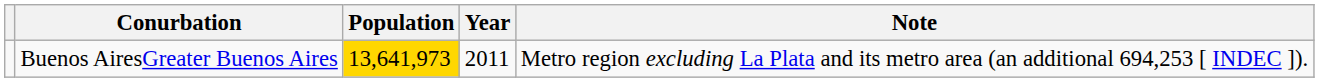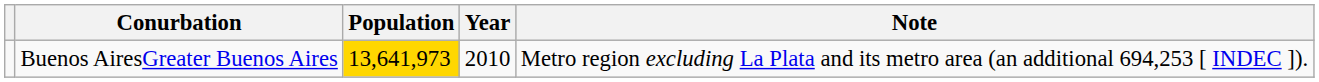 <table class="wikitable sortable">
 <tr>
 <th style="text-align:center;" class="unsortable"></th>
 <th>Conurbation</th>
 <th>Population</th>
 <th>Year</th>
 <th>Note</th>
 </tr>
 <tr>
 <td style="text-align:center;"></td>
 <td><span>Buenos Aires</span><a href='#'>Greater Buenos Aires</a></td>
 <td style="background: gold;">13,641,973</td>
-<td>2011</td>
+<td>2010</td>
 <td>Metro region <em>excluding</em> <a href='#'>La Plata</a> and its metro area (an additional 694,253 [ <a href='#'>INDEC</a> ]).</td>
 </tr>
 </table>
